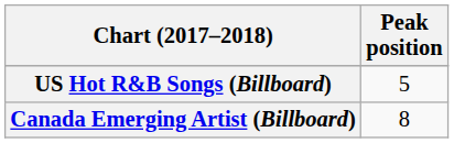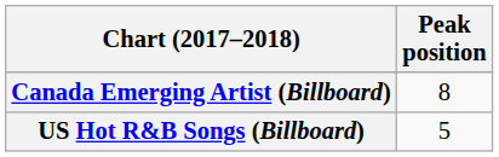 <table class="wikitable sortable plainrowheaders" style="text-align:center">
 <tr>
 <th>Chart (2017–2018)</th>
 <th>Peak<br>position</th>
 </tr>
 <tr>
 </tr>
 <tr>
 </tr>
 <tr>
 </tr>
 <tr>
+<th scope="row"><a href='#'>Canada Emerging Artist</a> (<em>Billboard</em>)</th>
+<td style="text-align:center;">8</td>
+</tr>
+<tr>
 <th scope="row">US <a href='#'>Hot R&B Songs</a> (<em>Billboard</em>)</th>
 <td style="text-align:center;">5</td>
 </tr>
-<tr>
-<th scope="row"><a href='#'>Canada Emerging Artist</a> (<em>Billboard</em>)</th>
-<td style="text-align:center;">8</td>
-</tr>
 </table>
